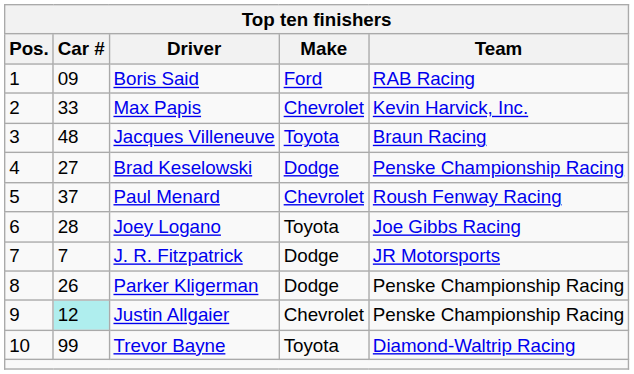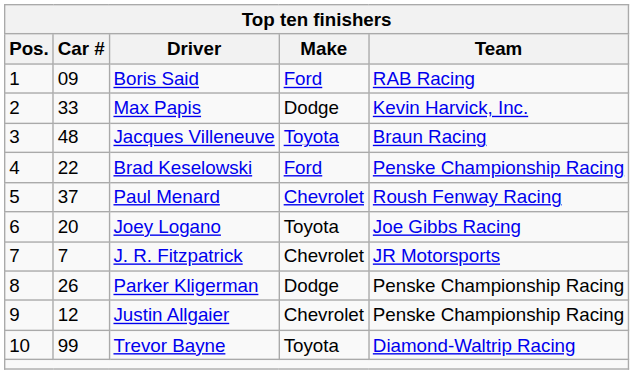 <table class="wikitable" style="font-size: 85%;">
 <tr>
 <th colspan=5 align=center>Top ten finishers</th>
 </tr>
 <tr>
 <th>Pos.</th>
 <th>Car #</th>
 <th>Driver</th>
 <th>Make</th>
 <th>Team</th>
 </tr>
 <tr>
 <td>1</td>
 <td>09</td>
 <td><a href='#'>Boris Said</a></td>
 <td><a href='#'>Ford</a></td>
 <td><a href='#'>RAB Racing</a></td>
 </tr>
 <tr>
 <td>2</td>
 <td>33</td>
 <td><a href='#'>Max Papis</a></td>
-<td><a href='#'>Chevrolet</a></td>
+<td>Dodge</td>
 <td><a href='#'>Kevin Harvick, Inc.</a></td>
 </tr>
 <tr>
 <td>3</td>
 <td>48</td>
 <td><a href='#'>Jacques Villeneuve</a></td>
 <td><a href='#'>Toyota</a></td>
 <td><a href='#'>Braun Racing</a></td>
 </tr>
 <tr>
 <td>4</td>
-<td>27</td>
+<td>22</td>
 <td><a href='#'>Brad Keselowski</a></td>
-<td><a href='#'>Dodge</a></td>
+<td><a href='#'>Ford</a></td>
 <td><a href='#'>Penske Championship Racing</a></td>
 </tr>
 <tr>
 <td>5</td>
 <td>37</td>
 <td><a href='#'>Paul Menard</a></td>
 <td><a href='#'>Chevrolet</a></td>
 <td><a href='#'>Roush Fenway Racing</a></td>
 </tr>
 <tr>
 <td>6</td>
-<td>28</td>
+<td>20</td>
 <td><a href='#'>Joey Logano</a></td>
 <td>Toyota</td>
 <td><a href='#'>Joe Gibbs Racing</a></td>
 </tr>
 <tr>
 <td>7</td>
 <td>7</td>
 <td><a href='#'>J. R. Fitzpatrick</a></td>
-<td>Dodge</td>
+<td>Chevrolet</td>
 <td><a href='#'>JR Motorsports</a></td>
 </tr>
 <tr>
 <td>8</td>
 <td>26</td>
 <td><a href='#'>Parker Kligerman</a></td>
 <td>Dodge</td>
 <td>Penske Championship Racing</td>
 </tr>
 <tr>
 <td>9</td>
-<td style="background: paleturquoise;">12</td>
+<td>12</td>
 <td><a href='#'>Justin Allgaier</a></td>
 <td>Chevrolet</td>
 <td>Penske Championship Racing</td>
 </tr>
 <tr>
 <td>10</td>
 <td>99</td>
 <td><a href='#'>Trevor Bayne</a></td>
 <td>Toyota</td>
 <td><a href='#'>Diamond-Waltrip Racing</a></td>
 </tr>
 <tr>
 <td colspan=5 align=center></td>
 </tr>
 </table>
